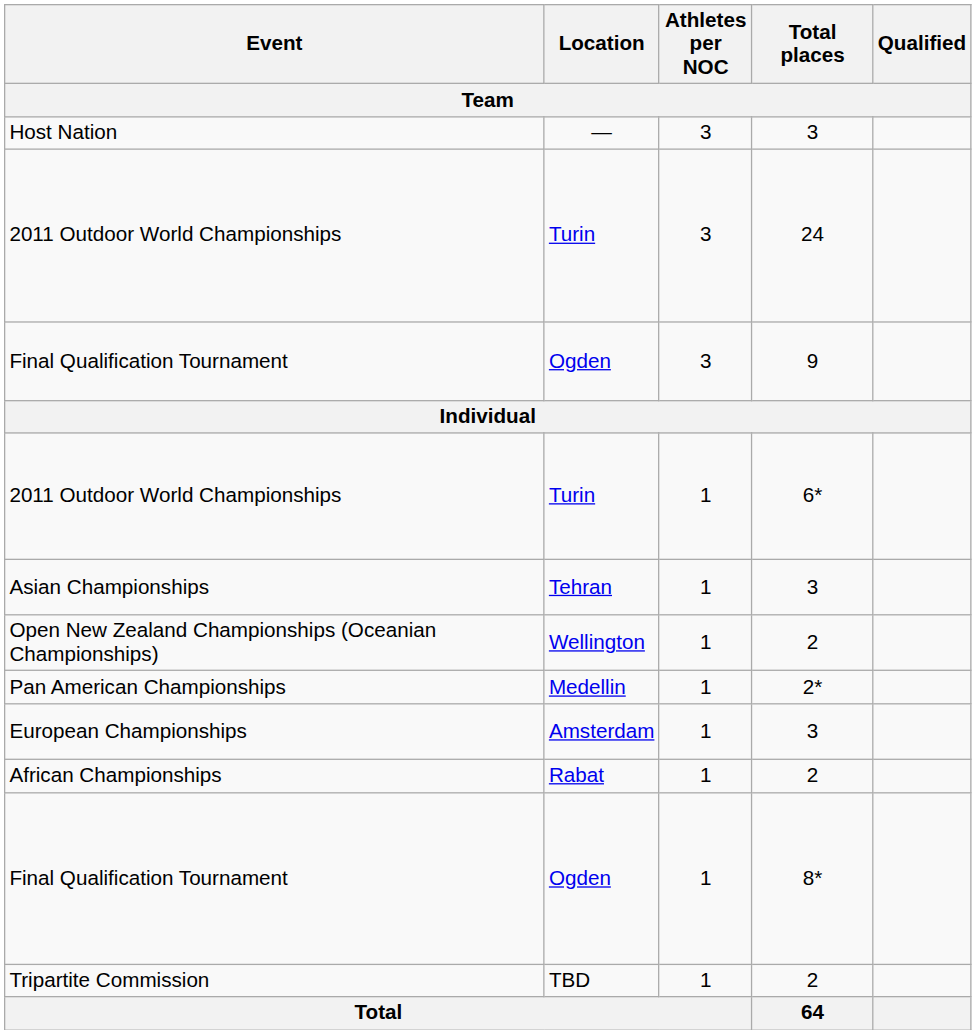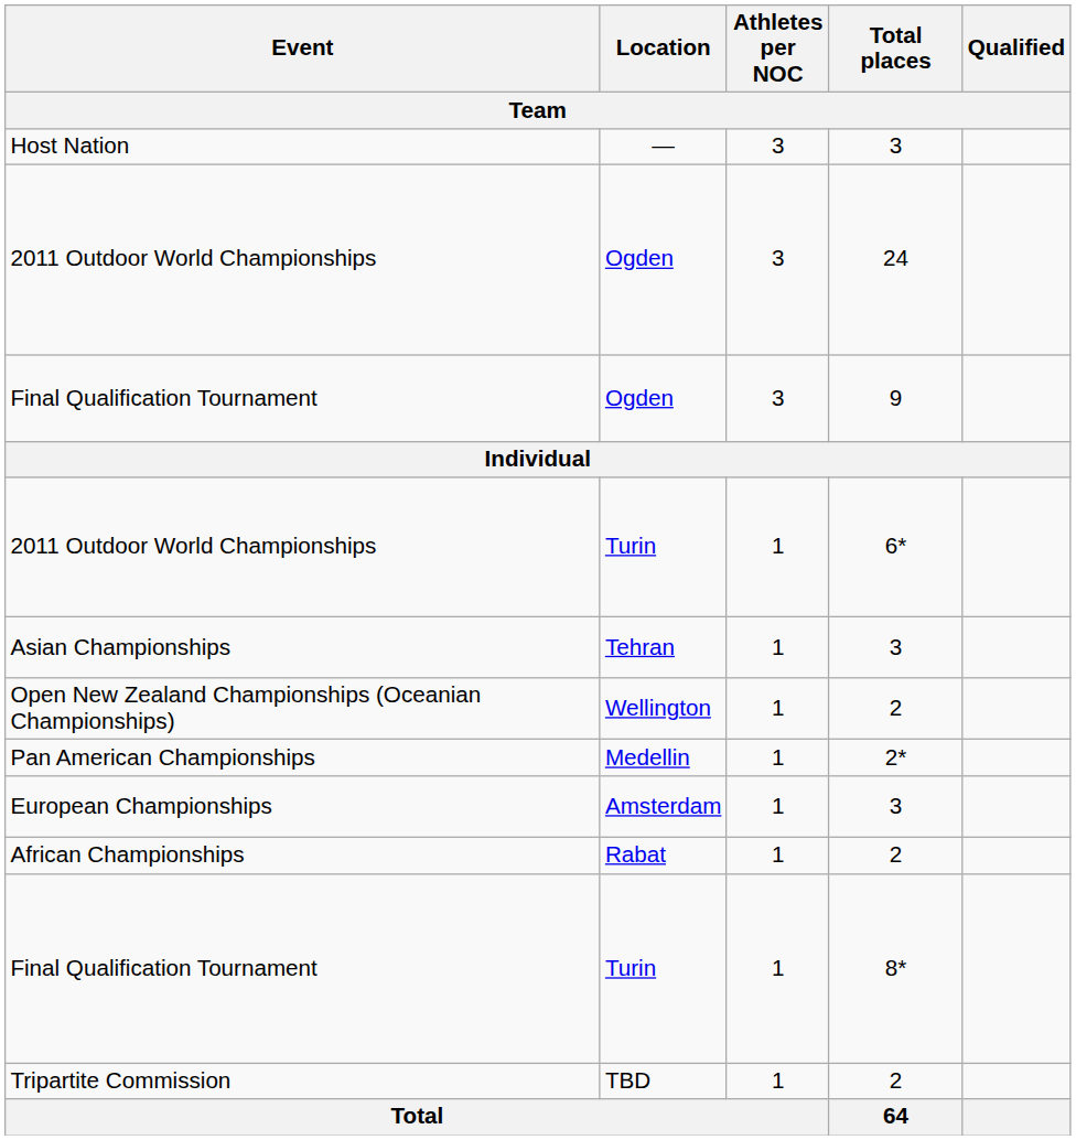 <table class="wikitable" width=750>
 <tr>
 <th>Event</th>
 <th>Location</th>
 <th>Athletes<br> per NOC</th>
 <th>Total places</th>
 <th>Qualified</th>
 </tr>
 <tr>
 <th colspan=5>Team</th>
 </tr>
 <tr>
 <td>Host Nation</td>
 <td align=center>—</td>
 <td align="center">3</td>
 <td align="center">3</td>
 <td></td>
 </tr>
 <tr>
 <td>2011 Outdoor World Championships</td>
-<td> <a href='#'>Turin</a></td>
+<td> <a href='#'>Ogden</a></td>
 <td align="center">3</td>
 <td align="center">24</td>
 <td><br><br><br><br><br><br><br></td>
 </tr>
 <tr>
 <td>Final Qualification Tournament</td>
 <td> <a href='#'>Ogden</a></td>
 <td align="center">3</td>
 <td align="center">9</td>
 <td><br><br><br></td>
 </tr>
 <tr>
 <th colspan=5>Individual</th>
 </tr>
 <tr>
 <td>2011 Outdoor World Championships</td>
 <td> <a href='#'>Turin</a></td>
 <td align="center">1</td>
 <td align="center">6*</td>
 <td><br><br> <br><br><br></td>
 </tr>
 <tr>
 <td>Asian Championships</td>
 <td> <a href='#'>Tehran</a></td>
 <td align="center">1</td>
 <td align="center">3</td>
 <td><br><br></td>
 </tr>
 <tr>
 <td>Open New Zealand Championships (Oceanian Championships)</td>
 <td> <a href='#'>Wellington</a></td>
 <td align="center">1</td>
 <td align="center">2</td>
 <td><br></td>
 </tr>
 <tr>
 <td>Pan American Championships</td>
 <td> <a href='#'>Medellin</a></td>
 <td align="center">1</td>
 <td align="center">2*</td>
 <td><br></td>
 </tr>
 <tr>
 <td>European Championships</td>
 <td> <a href='#'>Amsterdam</a></td>
 <td align="center">1</td>
 <td align="center">3</td>
 <td><br><br></td>
 </tr>
 <tr>
 <td>African Championships</td>
 <td> <a href='#'>Rabat</a></td>
 <td align="center">1</td>
 <td align="center">2</td>
 <td><br></td>
 </tr>
 <tr>
 <td>Final Qualification Tournament</td>
-<td> <a href='#'>Ogden</a></td>
+<td> <a href='#'>Turin</a></td>
 <td align="center">1</td>
 <td align="center">8*</td>
 <td><br><br><br><br><br><br><br></td>
 </tr>
 <tr>
 <td>Tripartite Commission</td>
 <td>TBD</td>
 <td align="center">1</td>
 <td align="center">2</td>
 <td><br></td>
 </tr>
 <tr>
 <th colspan=3>Total</th>
 <th>64</th>
 <th></th>
 </tr>
 </table>
